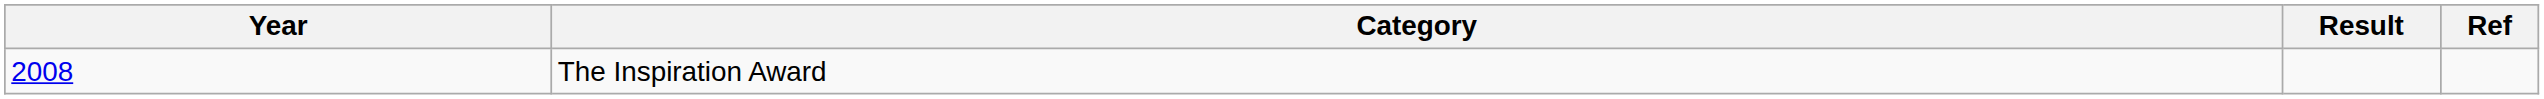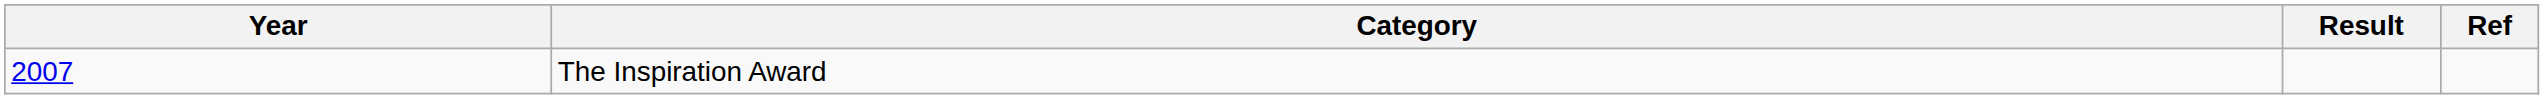 <table class="wikitable"  width="92%">
 <tr>
 <th width="12%">Year</th>
 <th width="38%">Category</th>
 <th width="3%">Result</th>
 <th width="2%">Ref</th>
 </tr>
 <tr>
-<td><a href='#'>2008</a></td>
+<td><a href='#'>2007</a></td>
 <td>The Inspiration Award</td>
 <td></td>
 <td></td>
 </tr>
 </table>
